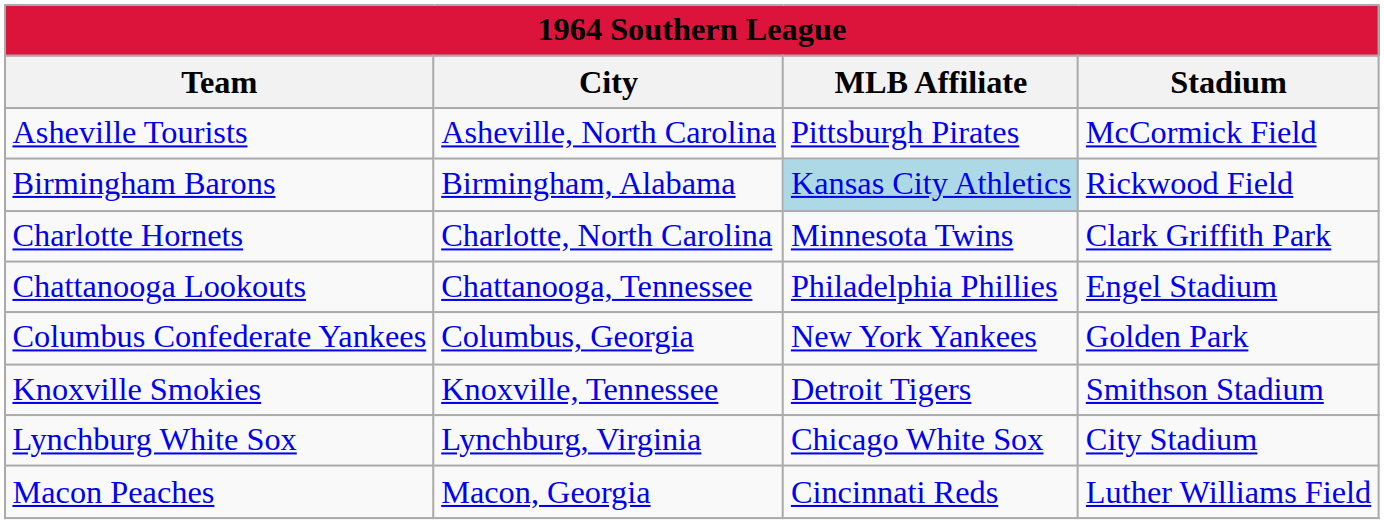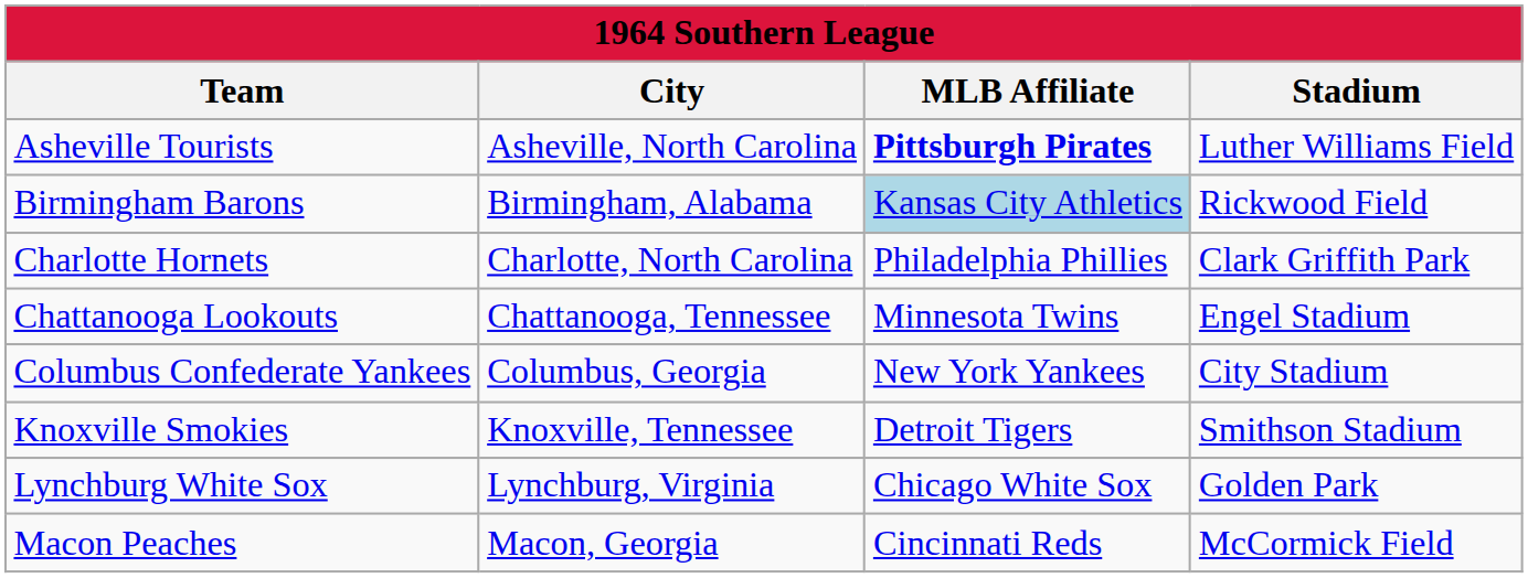 <table class="wikitable" style="width:auto">
 <tr>
 <td bgcolor="#DC143C" align="center" colspan="7"><strong><span>1964 Southern League</span></strong></td>
 </tr>
 <tr>
 <th>Team</th>
 <th>City</th>
 <th>MLB Affiliate</th>
 <th>Stadium</th>
 </tr>
 <tr>
 <td><a href='#'>Asheville Tourists</a></td>
 <td><a href='#'>Asheville, North Carolina</a></td>
-<td><a href='#'>Pittsburgh Pirates</a></td>
-<td><a href='#'>McCormick Field</a></td>
+<td><strong><a href='#'>Pittsburgh Pirates</a></strong></td>
+<td><a href='#'>Luther Williams Field</a></td>
 </tr>
 <tr>
 <td><a href='#'>Birmingham Barons</a></td>
 <td><a href='#'>Birmingham, Alabama</a></td>
 <td style="background: lightblue;"><a href='#'>Kansas City Athletics</a></td>
 <td><a href='#'>Rickwood Field</a></td>
 </tr>
 <tr>
 <td><a href='#'>Charlotte Hornets</a></td>
 <td><a href='#'>Charlotte, North Carolina</a></td>
-<td><a href='#'>Minnesota Twins</a></td>
+<td><a href='#'>Philadelphia Phillies</a></td>
 <td><a href='#'>Clark Griffith Park</a></td>
 </tr>
 <tr>
 <td><a href='#'>Chattanooga Lookouts</a></td>
 <td><a href='#'>Chattanooga, Tennessee</a></td>
-<td><a href='#'>Philadelphia Phillies</a></td>
+<td><a href='#'>Minnesota Twins</a></td>
 <td><a href='#'>Engel Stadium</a></td>
 </tr>
 <tr>
 <td><a href='#'>Columbus Confederate Yankees</a></td>
 <td><a href='#'>Columbus, Georgia</a></td>
 <td><a href='#'>New York Yankees</a></td>
-<td><a href='#'>Golden Park</a></td>
+<td><a href='#'>City Stadium</a></td>
 </tr>
 <tr>
 <td><a href='#'>Knoxville Smokies</a></td>
 <td><a href='#'>Knoxville, Tennessee</a></td>
 <td><a href='#'>Detroit Tigers</a></td>
 <td><a href='#'>Smithson Stadium</a></td>
 </tr>
 <tr>
 <td><a href='#'>Lynchburg White Sox</a></td>
 <td><a href='#'>Lynchburg, Virginia</a></td>
 <td><a href='#'>Chicago White Sox</a></td>
-<td><a href='#'>City Stadium</a></td>
+<td><a href='#'>Golden Park</a></td>
 </tr>
 <tr>
 <td><a href='#'>Macon Peaches</a></td>
 <td><a href='#'>Macon, Georgia</a></td>
 <td><a href='#'>Cincinnati Reds</a></td>
-<td><a href='#'>Luther Williams Field</a></td>
+<td><a href='#'>McCormick Field</a></td>
 </tr>
 </table>
